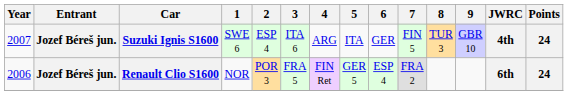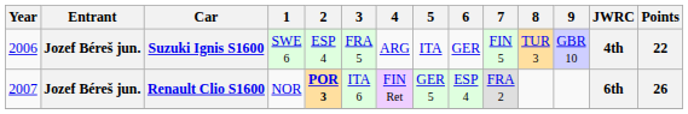 <table class="wikitable" border="1" style="text-align:center; font-size:90%;">
 <tr>
 <th>Year</th>
 <th>Entrant</th>
 <th>Car</th>
 <th>1</th>
 <th>2</th>
 <th>3</th>
 <th>4</th>
 <th>5</th>
 <th>6</th>
 <th>7</th>
 <th>8</th>
 <th>9</th>
 <th>JWRC</th>
 <th>Points</th>
 </tr>
 <tr>
-<td><a href='#'>2007</a></td>
+<td><a href='#'>2006</a></td>
 <th>Jozef Béreš jun.</th>
 <th><a href='#'>Suzuki Ignis S1600</a></th>
 <td style="background:#DFFFDF;"><a href='#'>SWE</a><br><small>6</small></td>
 <td style="background:#DFFFDF;"><a href='#'>ESP</a><br><small>4</small></td>
-<td style="background:#DFFFDF;"><a href='#'>ITA</a><br><small>6</small></td>
+<td style="background:#DFFFDF;"><a href='#'>FRA</a><br><small>5</small></td>
 <td><a href='#'>ARG</a></td>
 <td><a href='#'>ITA</a></td>
 <td><a href='#'>GER</a></td>
 <td style="background:#DFFFDF;"><a href='#'>FIN</a><br><small>5</small></td>
 <td style="background:#FFDF9F;"><a href='#'>TUR</a><br><small>3</small></td>
 <td style="background:#CFCFFF;"><a href='#'>GBR</a><br><small>10</small></td>
 <th>4th</th>
-<th>24</th>
+<th>22</th>
 </tr>
 <tr>
-<td><a href='#'>2006</a></td>
+<td><a href='#'>2007</a></td>
 <th>Jozef Béreš jun.</th>
 <th><a href='#'>Renault Clio S1600</a></th>
 <td><a href='#'>NOR</a></td>
-<td style="background:#FFDF9F;"><a href='#'>POR</a><br><small>3</small></td>
-<td style="background:#DFFFDF;"><a href='#'>FRA</a><br><small>5</small></td>
+<td style="background:#FFDF9F;"><strong><a href='#'>POR</a><br><small>3</small></strong></td>
+<td style="background:#DFFFDF;"><a href='#'>ITA</a><br><small>6</small></td>
 <td style="background:#EFCFFF;"><a href='#'>FIN</a><br><small>Ret</small></td>
 <td style="background:#DFFFDF;"><a href='#'>GER</a><br><small>5</small></td>
 <td style="background:#DFFFDF;"><a href='#'>ESP</a><br><small>4</small></td>
 <td style="background:#DFDFDF;"><a href='#'>FRA</a><br><small>2</small></td>
 <td></td>
 <td></td>
 <th>6th</th>
-<th>24</th>
+<th>26</th>
 </tr>
 <tr>
 </tr>
 </table>
